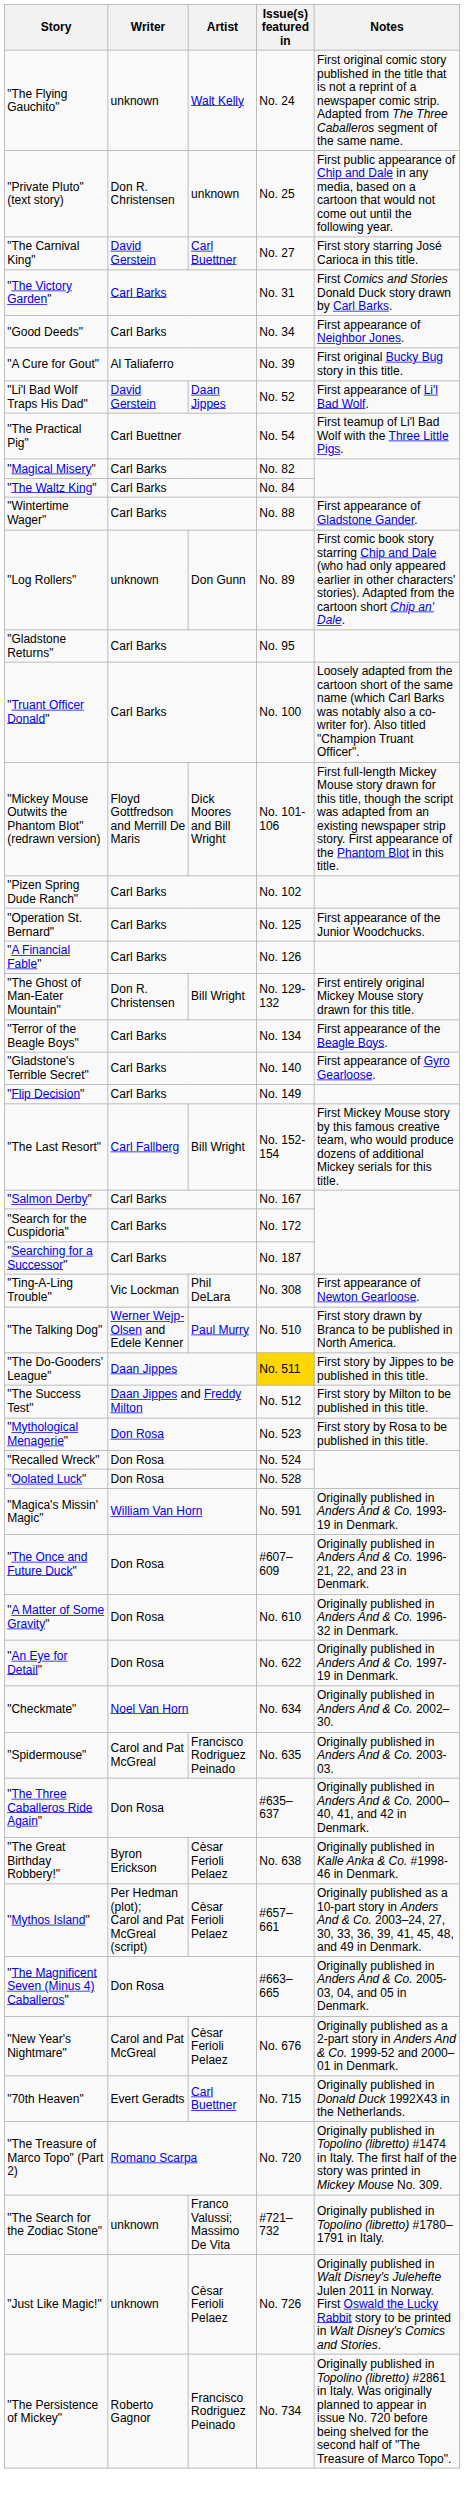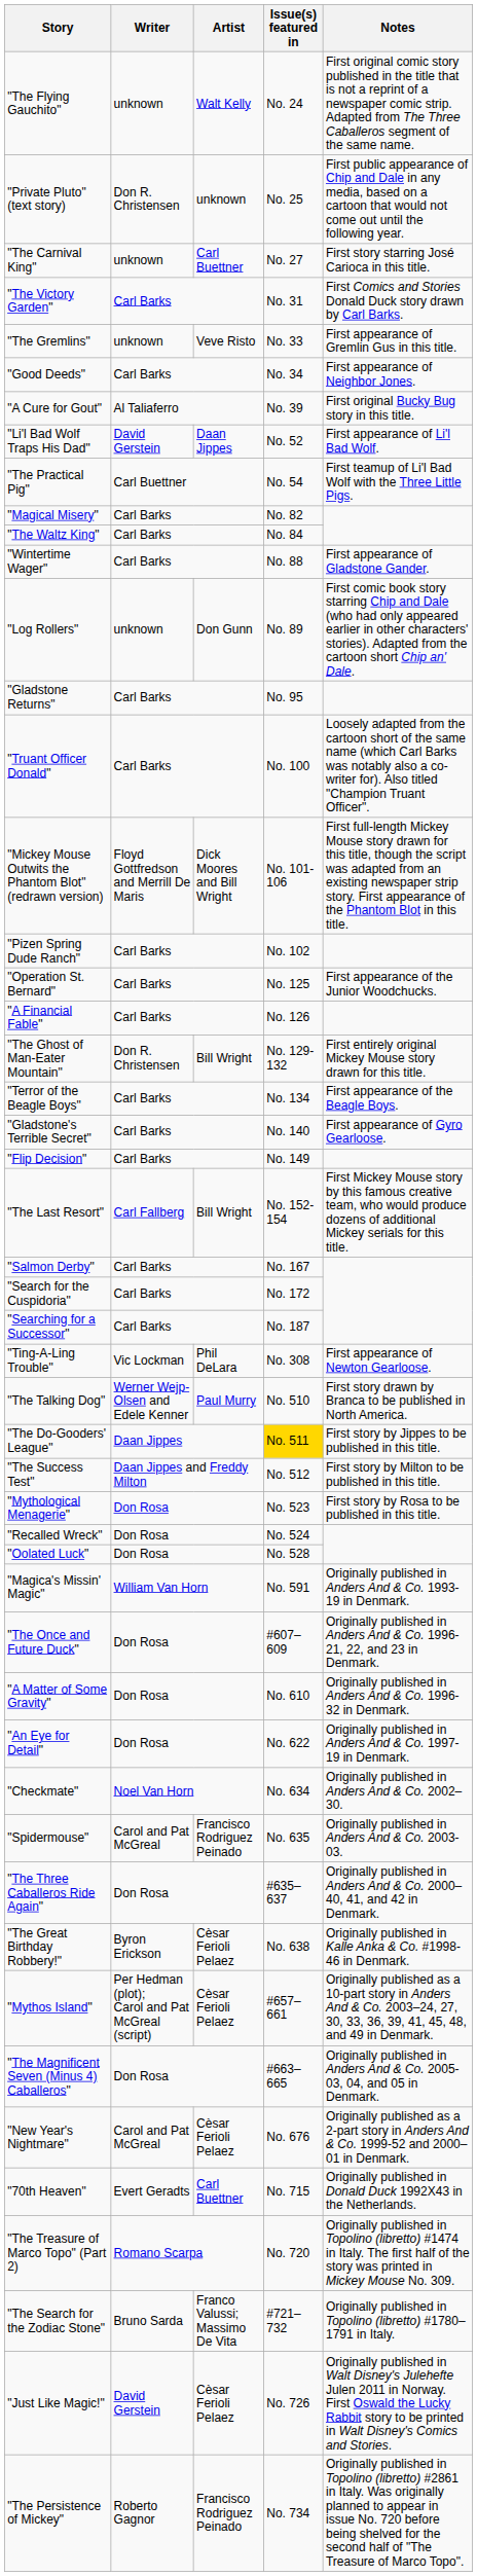 <table class="wikitable">
 <tr>
 <th>Story</th>
 <th>Writer</th>
 <th>Artist</th>
 <th>Issue(s) featured in</th>
 <th>Notes</th>
 </tr>
 <tr>
 <td>"The Flying Gauchito"</td>
 <td>unknown</td>
 <td><a href='#'>Walt Kelly</a></td>
 <td>No. 24</td>
 <td>First original comic story published in the title that is not a reprint of a newspaper comic strip. Adapted from <em>The Three Caballeros</em> segment of the same name.</td>
 </tr>
 <tr>
 <td>"Private Pluto" (text story)</td>
 <td>Don R. Christensen</td>
 <td>unknown</td>
 <td>No. 25</td>
 <td>First public appearance of <a href='#'>Chip and Dale</a> in any media, based on a cartoon that would not come out until the following year.</td>
 </tr>
 <tr>
 <td>"The Carnival King"</td>
-<td><a href='#'>David Gerstein</a></td>
+<td>unknown</td>
 <td><a href='#'>Carl Buettner</a></td>
 <td>No. 27</td>
 <td>First story starring José Carioca in this title.</td>
 </tr>
 <tr>
 <td>"<a href='#'>The Victory Garden</a>"</td>
 <td colspan="2"><a href='#'>Carl Barks</a></td>
 <td>No. 31</td>
 <td>First <em>Comics and Stories</em> Donald Duck story drawn by <a href='#'>Carl Barks</a>.</td>
+</tr>
+<tr>
+<td>"The Gremlins"</td>
+<td>unknown</td>
+<td>Veve Risto</td>
+<td>No. 33</td>
+<td>First appearance of Gremlin Gus in this title.</td>
 </tr>
 <tr>
 <td>"Good Deeds"</td>
 <td colspan="2">Carl Barks</td>
 <td>No. 34</td>
 <td>First appearance of <a href='#'>Neighbor Jones</a>.</td>
 </tr>
 <tr>
 <td>"A Cure for Gout"</td>
 <td colspan="2">Al Taliaferro</td>
 <td>No. 39</td>
 <td>First original <a href='#'>Bucky Bug</a> story in this title.</td>
 </tr>
 <tr>
 <td>"Li'l Bad Wolf Traps His Dad"</td>
 <td><a href='#'>David Gerstein</a></td>
 <td><a href='#'>Daan Jippes</a></td>
 <td>No. 52</td>
 <td>First appearance of <a href='#'>Li'l Bad Wolf</a>.</td>
 </tr>
 <tr>
 <td>"The Practical Pig"</td>
 <td colspan="2">Carl Buettner</td>
 <td>No. 54</td>
 <td>First teamup of Li'l Bad Wolf with the <a href='#'>Three Little Pigs</a>.</td>
 </tr>
 <tr>
 <td>"<a href='#'>Magical Misery</a>"</td>
 <td colspan="2">Carl Barks</td>
 <td>No. 82</td>
 </tr>
 <tr>
 <td>"<a href='#'>The Waltz King</a>"</td>
 <td colspan="2">Carl Barks</td>
 <td>No. 84</td>
 </tr>
 <tr>
 <td>"Wintertime Wager"</td>
 <td colspan="2">Carl Barks</td>
 <td>No. 88</td>
 <td>First appearance of <a href='#'>Gladstone Gander</a>.</td>
 </tr>
 <tr>
 <td>"Log Rollers"</td>
 <td>unknown</td>
 <td>Don Gunn</td>
 <td>No. 89</td>
 <td>First comic book story starring <a href='#'>Chip and Dale</a> (who had only appeared earlier in other characters' stories). Adapted from the cartoon short <em><a href='#'>Chip an' Dale</a></em>.</td>
 </tr>
 <tr>
 <td>"Gladstone Returns"</td>
 <td colspan="2">Carl Barks</td>
 <td>No. 95</td>
 </tr>
 <tr>
 <td>"<a href='#'>Truant Officer Donald</a>"</td>
 <td colspan="2">Carl Barks</td>
 <td>No. 100</td>
 <td>Loosely adapted from the cartoon short of the same name (which Carl Barks was notably also a co-writer for). Also titled "Champion Truant Officer".</td>
 </tr>
 <tr>
 <td>"Mickey Mouse Outwits the Phantom Blot" (redrawn version)</td>
 <td>Floyd Gottfredson and Merrill De Maris</td>
 <td>Dick Moores and Bill Wright</td>
 <td>No. 101-106</td>
 <td>First full-length Mickey Mouse story drawn for this title, though the script was adapted from an existing newspaper strip story. First appearance of the <a href='#'>Phantom Blot</a> in this title.</td>
 </tr>
 <tr>
 <td>"Pizen Spring Dude Ranch"</td>
 <td colspan="2">Carl Barks</td>
 <td>No. 102</td>
 </tr>
 <tr>
 <td>"Operation St. Bernard"</td>
 <td colspan="2">Carl Barks</td>
 <td>No. 125</td>
 <td>First appearance of the Junior Woodchucks.</td>
 </tr>
 <tr>
 <td>"<a href='#'>A Financial Fable</a>"</td>
 <td colspan="2">Carl Barks</td>
 <td>No. 126</td>
 </tr>
 <tr>
 <td>"The Ghost of Man-Eater Mountain"</td>
 <td>Don R. Christensen</td>
 <td>Bill Wright</td>
 <td>No. 129-132</td>
 <td>First entirely original Mickey Mouse story drawn for this title.</td>
 </tr>
 <tr>
 <td>"Terror of the Beagle Boys"</td>
 <td colspan="2">Carl Barks</td>
 <td>No. 134</td>
 <td>First appearance of the <a href='#'>Beagle Boys</a>.</td>
 </tr>
 <tr>
 <td>"Gladstone's Terrible Secret"</td>
 <td colspan="2">Carl Barks</td>
 <td>No. 140</td>
 <td>First appearance of <a href='#'>Gyro Gearloose</a>.</td>
 </tr>
 <tr>
 <td>"<a href='#'>Flip Decision</a>"</td>
 <td colspan="2">Carl Barks</td>
 <td>No. 149</td>
 </tr>
 <tr>
 <td>"The Last Resort"</td>
 <td><a href='#'>Carl Fallberg</a></td>
 <td>Bill Wright</td>
 <td>No. 152-154</td>
 <td>First Mickey Mouse story by this famous creative team, who would produce dozens of additional Mickey serials for this title.</td>
 </tr>
 <tr>
 <td>"<a href='#'>Salmon Derby</a>"</td>
 <td colspan="2">Carl Barks</td>
 <td>No. 167</td>
 </tr>
 <tr>
 <td>"Search for the Cuspidoria"</td>
 <td colspan="2">Carl Barks</td>
 <td>No. 172</td>
 </tr>
 <tr>
 <td>"<a href='#'>Searching for a Successor</a>"</td>
 <td colspan="2">Carl Barks</td>
 <td>No. 187</td>
 </tr>
 <tr>
 <td>"Ting-A-Ling Trouble"</td>
 <td>Vic Lockman</td>
 <td>Phil DeLara</td>
 <td>No. 308</td>
 <td>First appearance of <a href='#'>Newton Gearloose</a>.</td>
 </tr>
 <tr>
 <td>"The Talking Dog"</td>
 <td><a href='#'>Werner Wejp-Olsen</a> and Edele Kenner</td>
 <td><a href='#'>Paul Murry</a></td>
 <td>No. 510</td>
 <td>First story drawn by Branca to be published in North America.</td>
 </tr>
 <tr>
 <td>"The Do-Gooders' League"</td>
 <td colspan="2"><a href='#'>Daan Jippes</a></td>
 <td style="background: gold;">No. 511</td>
 <td>First story by Jippes to be published in this title.</td>
 </tr>
 <tr>
 <td>"The Success Test"</td>
 <td colspan="2"><a href='#'>Daan Jippes</a> and <a href='#'>Freddy Milton</a></td>
 <td>No. 512</td>
 <td>First story by Milton to be published in this title.</td>
 </tr>
 <tr>
 <td>"<a href='#'>Mythological Menagerie</a>"</td>
 <td colspan="2"><a href='#'>Don Rosa</a></td>
 <td>No. 523</td>
 <td>First story by Rosa to be published in this title.</td>
 </tr>
 <tr>
 <td>"Recalled Wreck"</td>
 <td colspan="2">Don Rosa</td>
 <td>No. 524</td>
 </tr>
 <tr>
 <td>"<a href='#'>Oolated Luck</a>"</td>
 <td colspan="2">Don Rosa</td>
 <td>No. 528</td>
 </tr>
 <tr>
 <td>"Magica's Missin' Magic"</td>
 <td colspan="2"><a href='#'>William Van Horn</a></td>
 <td>No. 591</td>
 <td>Originally published in <em>Anders And & Co.</em> 1993-19 in Denmark.</td>
 </tr>
 <tr>
 <td>"<a href='#'>The Once and Future Duck</a>"</td>
 <td colspan="2">Don Rosa</td>
 <td>#607–609</td>
 <td>Originally published in <em>Anders And & Co.</em> 1996-21, 22, and 23 in Denmark.</td>
 </tr>
 <tr>
 <td>"<a href='#'>A Matter of Some Gravity</a>"</td>
 <td colspan="2">Don Rosa</td>
 <td>No. 610</td>
 <td>Originally published in <em>Anders And & Co.</em> 1996-32 in Denmark.</td>
 </tr>
 <tr>
 <td>"<a href='#'>An Eye for Detail</a>"</td>
 <td colspan="2">Don Rosa</td>
 <td>No. 622</td>
 <td>Originally published in <em>Anders And & Co.</em> 1997-19 in Denmark.</td>
 </tr>
 <tr>
 <td>"Checkmate"</td>
 <td colspan="2"><a href='#'>Noel Van Horn</a></td>
 <td>No. 634</td>
 <td>Originally published in <em>Anders And & Co.</em> 2002–30.</td>
 </tr>
 <tr>
 <td>"Spidermouse"</td>
 <td>Carol and Pat McGreal</td>
 <td>Francisco Rodriguez Peinado</td>
 <td>No. 635</td>
 <td>Originally published in <em>Anders And & Co.</em> 2003-03.</td>
 </tr>
 <tr>
 <td>"<a href='#'>The Three Caballeros Ride Again</a>"</td>
 <td colspan="2">Don Rosa</td>
 <td>#635–637</td>
 <td>Originally published in <em>Anders And & Co.</em> 2000–40, 41, and 42 in Denmark.</td>
 </tr>
 <tr>
 <td>"The Great Birthday Robbery!"</td>
 <td>Byron Erickson</td>
 <td>Cèsar Ferioli Pelaez</td>
 <td>No. 638</td>
 <td>Originally published in <em>Kalle Anka & Co.</em> #1998-46 in Denmark.</td>
 </tr>
 <tr>
 <td>"<a href='#'>Mythos Island</a>"</td>
 <td>Per Hedman (plot);<br>Carol and Pat McGreal (script)</td>
 <td>Cèsar Ferioli Pelaez</td>
 <td>#657–661</td>
 <td>Originally published as a 10-part story in <em>Anders And & Co.</em> 2003–24, 27, 30, 33, 36, 39, 41, 45, 48, and 49 in Denmark.</td>
 </tr>
 <tr>
 <td>"<a href='#'>The Magnificent Seven (Minus 4) Caballeros</a>"</td>
 <td colspan="2">Don Rosa</td>
 <td>#663–665</td>
 <td>Originally published in <em>Anders And & Co.</em> 2005-03, 04, and 05 in Denmark.</td>
 </tr>
 <tr>
 <td>"New Year's Nightmare"</td>
 <td>Carol and Pat McGreal</td>
 <td>Cèsar Ferioli Pelaez</td>
 <td>No. 676</td>
 <td>Originally published as a 2-part story in <em>Anders And & Co.</em> 1999-52 and 2000–01 in Denmark.</td>
 </tr>
 <tr>
 <td>"70th Heaven"</td>
 <td>Evert Geradts</td>
 <td><a href='#'>Carl Buettner</a></td>
 <td>No. 715</td>
 <td>Originally published in <em>Donald Duck</em> 1992X43 in the Netherlands.</td>
 </tr>
 <tr>
 <td>"The Treasure of Marco Topo" (Part 2)</td>
 <td colspan="2"><a href='#'>Romano Scarpa</a></td>
 <td>No. 720</td>
 <td>Originally published in <em>Topolino (libretto)</em> #1474 in Italy. The first half of the story was printed in <em>Mickey Mouse</em> No. 309.</td>
 </tr>
 <tr>
 <td>"The Search for the Zodiac Stone"</td>
-<td>unknown</td>
+<td>Bruno Sarda</td>
 <td>Franco Valussi;<br>Massimo De Vita</td>
 <td>#721–732</td>
 <td>Originally published in <em>Topolino (libretto)</em> #1780–1791 in Italy.</td>
 </tr>
 <tr>
 <td>"Just Like Magic!"</td>
-<td>unknown</td>
+<td><a href='#'>David Gerstein</a></td>
 <td>Cèsar Ferioli Pelaez</td>
 <td>No. 726</td>
 <td>Originally published in <em>Walt Disney's Julehefte</em> Julen 2011 in Norway. First <a href='#'>Oswald the Lucky Rabbit</a> story to be printed in <em>Walt Disney's Comics and Stories</em>.</td>
 </tr>
 <tr>
 <td>"The Persistence of Mickey"</td>
 <td>Roberto Gagnor</td>
 <td>Francisco Rodriguez Peinado</td>
 <td>No. 734</td>
 <td>Originally published in <em>Topolino (libretto)</em> #2861 in Italy. Was originally planned to appear in issue No. 720 before being shelved for the second half of "The Treasure of Marco Topo".</td>
 </tr>
 </table>
